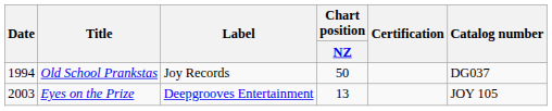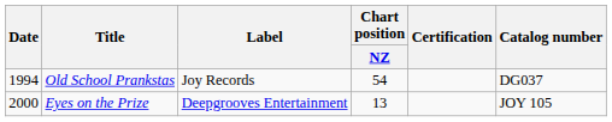 <table class="wikitable">
 <tr>
 <th scope="col" rowspan="2">Date</th>
 <th scope="col" rowspan="2">Title</th>
 <th scope="col" rowspan="2">Label</th>
 <th scope="col">Chart position</th>
 <th scope="col" rowspan="2">Certification</th>
 <th scope="col" rowspan="2">Catalog number</th>
 </tr>
 <tr>
 <th style="width:3em"><a href='#'>NZ</a><br></th>
 </tr>
 <tr>
 <td>1994</td>
 <td><em><a href='#'>Old School Prankstas</a></em></td>
 <td>Joy Records</td>
-<td align="center">50</td>
+<td align="center">54</td>
 <td></td>
 <td>DG037</td>
 </tr>
 <tr>
-<td>2003</td>
+<td>2000</td>
 <td><em><a href='#'>Eyes on the Prize</a></em></td>
 <td><a href='#'>Deepgrooves Entertainment</a></td>
 <td align="center">13</td>
 <td></td>
 <td>JOY 105</td>
 </tr>
 </table>
